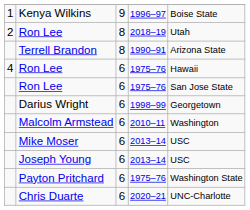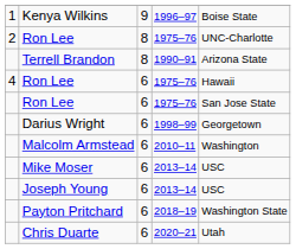 <table class="wikitable">
 <tr>
 </tr>
 <tr>
 <td>1</td>
 <td>Kenya Wilkins</td>
 <td>9</td>
 <td style="font-size:80%;"><a href='#'>1996–97</a></td>
 <td style="font-size:80%;">Boise State</td>
 </tr>
 <tr>
 <td>2</td>
 <td><a href='#'>Ron Lee</a></td>
 <td>8</td>
-<td style="font-size:80%;"><a href='#'>2018–19</a></td>
-<td style="font-size:80%;">Utah</td>
+<td style="font-size:80%;"><a href='#'>1975–76</a></td>
+<td style="font-size:80%;">UNC-Charlotte</td>
 </tr>
 <tr>
 <td></td>
 <td><a href='#'>Terrell Brandon</a></td>
 <td>8</td>
 <td style="font-size:80%;"><a href='#'>1990–91</a></td>
 <td style="font-size:80%;">Arizona State</td>
 </tr>
 <tr>
 <td>4</td>
 <td><a href='#'>Ron Lee</a></td>
 <td>6</td>
 <td style="font-size:80%;"><a href='#'>1975–76</a></td>
 <td style="font-size:80%;">Hawaii</td>
 </tr>
 <tr>
 <td></td>
 <td><a href='#'>Ron Lee</a></td>
 <td>6</td>
 <td style="font-size:80%;"><a href='#'>1975–76</a></td>
 <td style="font-size:80%;">San Jose State</td>
 </tr>
 <tr>
 <td></td>
 <td>Darius Wright</td>
 <td>6</td>
 <td style="font-size:80%;"><a href='#'>1998–99</a></td>
 <td style="font-size:80%;">Georgetown</td>
 </tr>
 <tr>
 <td></td>
 <td><a href='#'>Malcolm Armstead</a></td>
 <td>6</td>
 <td style="font-size:80%;"><a href='#'>2010–11</a></td>
 <td style="font-size:80%;">Washington</td>
 </tr>
 <tr>
 <td></td>
 <td><a href='#'>Mike Moser</a></td>
 <td>6</td>
 <td style="font-size:80%;"><a href='#'>2013–14</a></td>
 <td style="font-size:80%;">USC</td>
 </tr>
 <tr>
 <td></td>
 <td><a href='#'>Joseph Young</a></td>
 <td>6</td>
 <td style="font-size:80%;"><a href='#'>2013–14</a></td>
 <td style="font-size:80%;">USC</td>
 </tr>
 <tr>
 <td></td>
 <td><a href='#'>Payton Pritchard</a></td>
 <td>6</td>
-<td style="font-size:80%;"><a href='#'>1975–76</a></td>
+<td style="font-size:80%;"><a href='#'>2018–19</a></td>
 <td style="font-size:80%;">Washington State</td>
 </tr>
 <tr>
 <td></td>
 <td><a href='#'>Chris Duarte</a></td>
 <td>6</td>
 <td style="font-size:80%;"><a href='#'>2020–21</a></td>
-<td style="font-size:80%;">UNC-Charlotte</td>
+<td style="font-size:80%;">Utah</td>
 </tr>
 </table>
